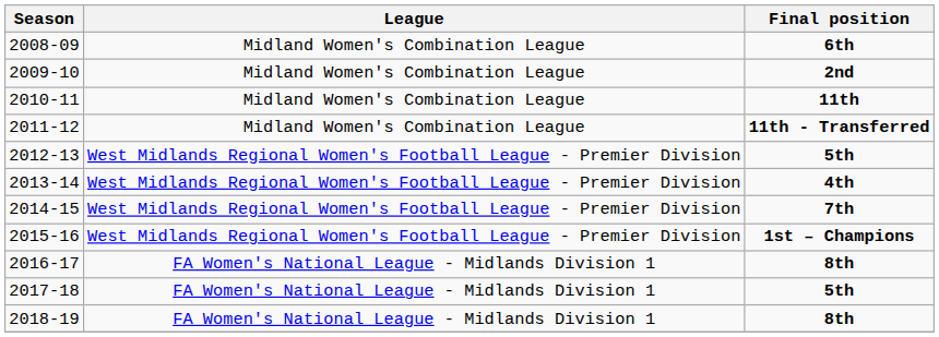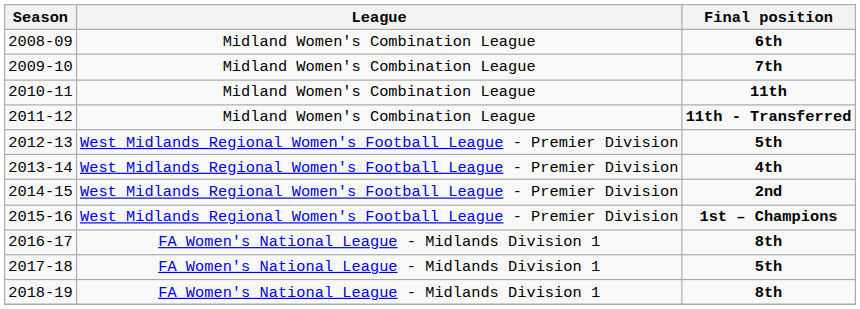 <table class="wikitable" style="text-align: center">
 <tr>
 <th>Season</th>
 <th>League</th>
 <th>Final position</th>
 </tr>
 <tr>
 <td>2008-09</td>
 <td>Midland Women's Combination League</td>
 <td><strong>6th</strong></td>
 </tr>
 <tr>
 <td>2009-10</td>
 <td>Midland Women's Combination League</td>
-<td><strong>2nd</strong></td>
+<td><strong>7th</strong></td>
 </tr>
 <tr>
 <td>2010-11</td>
 <td>Midland Women's Combination League</td>
 <td><strong>11th</strong></td>
 </tr>
 <tr>
 <td>2011-12</td>
 <td>Midland Women's Combination League</td>
 <td><strong>11th - Transferred</strong></td>
 </tr>
 <tr>
 <td>2012-13</td>
 <td><a href='#'>West Midlands Regional Women's Football League</a> - Premier Division</td>
 <td><strong>5th</strong></td>
 </tr>
 <tr>
 <td>2013-14</td>
 <td><a href='#'>West Midlands Regional Women's Football League</a> - Premier Division</td>
 <td><strong>4th</strong></td>
 </tr>
 <tr>
 <td>2014-15</td>
 <td><a href='#'>West Midlands Regional Women's Football League</a> - Premier Division</td>
-<td><strong>7th</strong></td>
+<td><strong>2nd</strong></td>
 </tr>
 <tr>
 <td>2015-16</td>
 <td><a href='#'>West Midlands Regional Women's Football League</a> - Premier Division</td>
 <td><strong>1st – Champions</strong></td>
 </tr>
 <tr>
 <td>2016-17</td>
 <td><a href='#'>FA Women's National League</a> - Midlands Division 1</td>
 <td><strong>8th</strong></td>
 </tr>
 <tr>
 <td>2017-18</td>
 <td><a href='#'>FA Women's National League</a> - Midlands Division 1</td>
 <td><strong>5th</strong></td>
 </tr>
 <tr>
 <td>2018-19</td>
 <td><a href='#'>FA Women's National League</a> - Midlands Division 1</td>
 <td><strong>8th</strong></td>
 </tr>
 <tr>
 </tr>
 </table>
